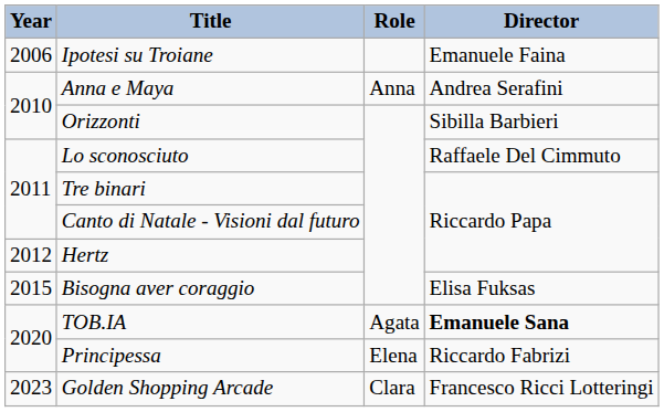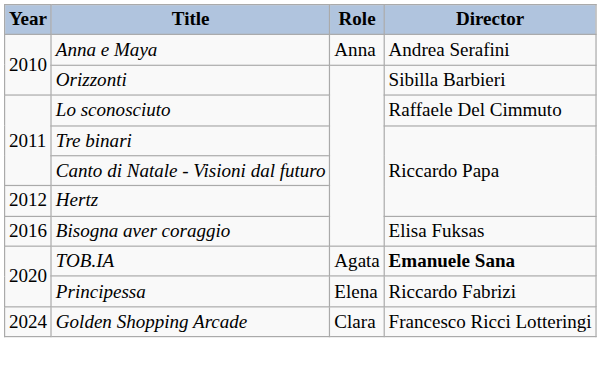 <table class="wikitable" cellpadding="4" border="2">
 <tr>
 <th style="background:#B0C4DE;">Year</th>
 <th style="background:#B0C4DE;">Title</th>
 <th style="background:#B0C4DE;">Role</th>
 <th style="background:#B0C4DE;">Director</th>
-</tr>
-<tr>
-<td>2006</td>
-<td><em>Ipotesi su Troiane</em></td>
-<td></td>
-<td>Emanuele Faina</td>
 </tr>
 <tr>
 <td rowspan="2">2010</td>
 <td><em>Anna e Maya</em></td>
 <td>Anna</td>
 <td>Andrea Serafini</td>
 </tr>
 <tr>
 <td><em>Orizzonti</em></td>
 <td rowspan="6"></td>
 <td>Sibilla Barbieri</td>
 </tr>
 <tr>
 <td rowspan="3">2011</td>
 <td><em>Lo sconosciuto</em></td>
 <td>Raffaele Del Cimmuto</td>
 </tr>
 <tr>
 <td><em>Tre binari</em></td>
 <td rowspan="3">Riccardo Papa</td>
 </tr>
 <tr>
 <td><em>Canto di Natale - Visioni dal futuro</em></td>
 </tr>
 <tr>
 <td>2012</td>
 <td><em>Hertz</em></td>
 </tr>
 <tr>
-<td>2015</td>
+<td>2016</td>
 <td><em>Bisogna aver coraggio</em></td>
 <td>Elisa Fuksas</td>
 </tr>
 <tr>
 <td rowspan="2">2020</td>
 <td><em>TOB.IA</em></td>
 <td>Agata</td>
 <td><strong>Emanuele Sana</strong></td>
 </tr>
 <tr>
 <td><em>Principessa</em></td>
 <td>Elena</td>
 <td>Riccardo Fabrizi</td>
 </tr>
 <tr>
-<td>2023</td>
+<td>2024</td>
 <td><em>Golden Shopping Arcade</em></td>
 <td>Clara</td>
 <td>Francesco Ricci Lotteringi</td>
 </tr>
 </table>
